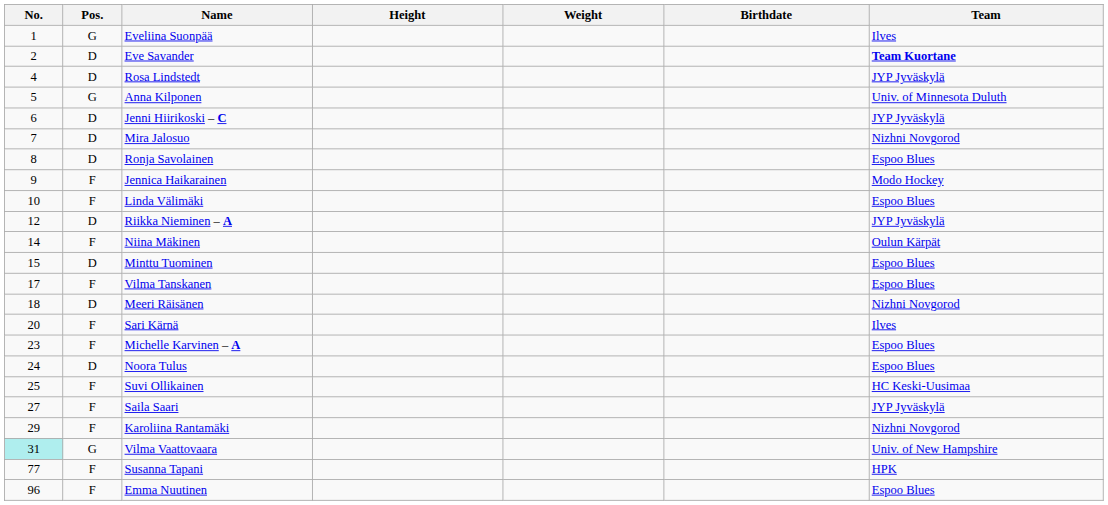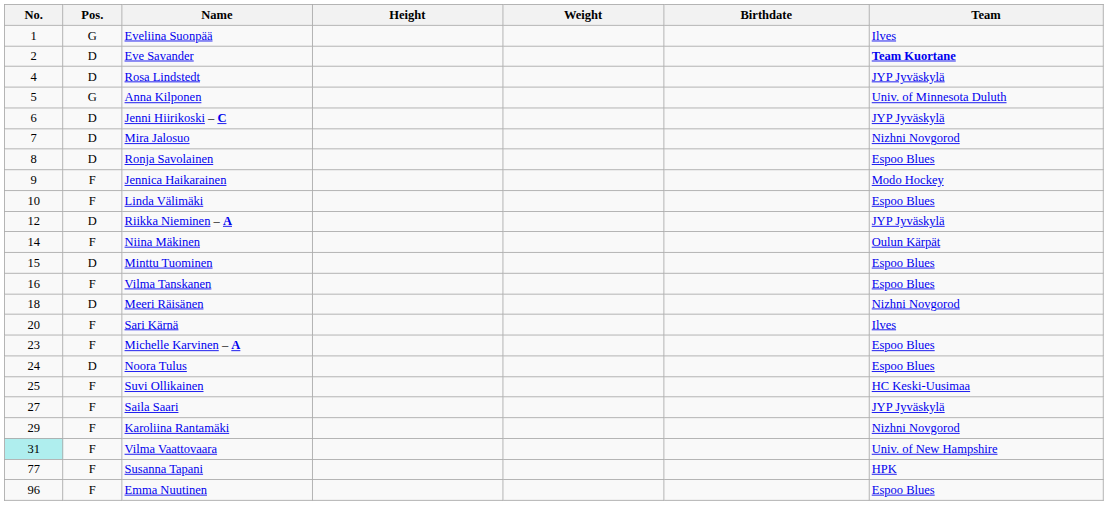 <table width="100%" class="wikitable sortable" style="font-size: 90%; text-align: center;">
 <tr>
 <th style="width:  4%;">No.</th>
 <th style="width:  4%;">Pos.</th>
 <th style="width: 13%;">Name</th>
 <th style="width: 13%;">Height</th>
 <th style="width: 11%;">Weight</th>
 <th style="width: 14%;">Birthdate</th>
 <th style="width: 16%;">Team</th>
 </tr>
 <tr>
 <td>1</td>
 <td>G</td>
 <td align=left><a href='#'>Eveliina Suonpää</a></td>
 <td></td>
 <td></td>
 <td></td>
 <td style="text-align:left;"> <a href='#'>Ilves</a></td>
 </tr>
 <tr>
 <td>2</td>
 <td>D</td>
 <td align=left><a href='#'>Eve Savander</a></td>
 <td></td>
 <td></td>
 <td></td>
 <td style="text-align:left;"><strong> <a href='#'>Team Kuortane</a></strong></td>
 </tr>
 <tr>
 <td>4</td>
 <td>D</td>
 <td align=left><a href='#'>Rosa Lindstedt</a></td>
 <td></td>
 <td></td>
 <td></td>
 <td style="text-align:left;"> <a href='#'>JYP Jyväskylä</a></td>
 </tr>
 <tr>
 <td>5</td>
 <td>G</td>
 <td align=left><a href='#'>Anna Kilponen</a></td>
 <td></td>
 <td></td>
 <td></td>
 <td style="text-align:left;"> <a href='#'>Univ. of Minnesota Duluth</a></td>
 </tr>
 <tr>
 <td>6</td>
 <td>D</td>
 <td align=left><a href='#'>Jenni Hiirikoski</a> – <strong><a href='#'>C</a></strong></td>
 <td></td>
 <td></td>
 <td></td>
 <td style="text-align:left;"> <a href='#'>JYP Jyväskylä</a></td>
 </tr>
 <tr>
 <td>7</td>
 <td>D</td>
 <td align=left><a href='#'>Mira Jalosuo</a></td>
 <td></td>
 <td></td>
 <td></td>
 <td style="text-align:left;"> <a href='#'>Nizhni Novgorod</a></td>
 </tr>
 <tr>
 <td>8</td>
 <td>D</td>
 <td align=left><a href='#'>Ronja Savolainen</a></td>
 <td></td>
 <td></td>
 <td></td>
 <td style="text-align:left;"> <a href='#'>Espoo Blues</a></td>
 </tr>
 <tr>
 <td>9</td>
 <td>F</td>
 <td align=left><a href='#'>Jennica Haikarainen</a></td>
 <td></td>
 <td></td>
 <td></td>
 <td style="text-align:left;"> <a href='#'>Modo Hockey</a></td>
 </tr>
 <tr>
 <td>10</td>
 <td>F</td>
 <td align=left><a href='#'>Linda Välimäki</a></td>
 <td></td>
 <td></td>
 <td></td>
 <td style="text-align:left;"> <a href='#'>Espoo Blues</a></td>
 </tr>
 <tr>
 <td>12</td>
 <td>D</td>
 <td align=left><a href='#'>Riikka Nieminen</a> – <strong><a href='#'>A</a></strong></td>
 <td></td>
 <td></td>
 <td></td>
 <td style="text-align:left;"> <a href='#'>JYP Jyväskylä</a></td>
 </tr>
 <tr>
 <td>14</td>
 <td>F</td>
 <td align=left><a href='#'>Niina Mäkinen</a></td>
 <td></td>
 <td></td>
 <td></td>
 <td style="text-align:left;"> <a href='#'>Oulun Kärpät</a></td>
 </tr>
 <tr>
 <td>15</td>
 <td>D</td>
 <td align=left><a href='#'>Minttu Tuominen</a></td>
 <td></td>
 <td></td>
 <td></td>
 <td style="text-align:left;"> <a href='#'>Espoo Blues</a></td>
 </tr>
 <tr>
-<td>17</td>
+<td>16</td>
 <td>F</td>
 <td align=left><a href='#'>Vilma Tanskanen</a></td>
 <td></td>
 <td></td>
 <td></td>
 <td style="text-align:left;"> <a href='#'>Espoo Blues</a></td>
 </tr>
 <tr>
 <td>18</td>
 <td>D</td>
 <td align=left><a href='#'>Meeri Räisänen</a></td>
 <td></td>
 <td></td>
 <td></td>
 <td style="text-align:left;"> <a href='#'>Nizhni Novgorod</a></td>
 </tr>
 <tr>
 <td>20</td>
 <td>F</td>
 <td align=left><a href='#'>Sari Kärnä</a></td>
 <td></td>
 <td></td>
 <td></td>
 <td style="text-align:left;"> <a href='#'>Ilves</a></td>
 </tr>
 <tr>
 <td>23</td>
 <td>F</td>
 <td align=left><a href='#'>Michelle Karvinen</a> – <strong><a href='#'>A</a></strong></td>
 <td></td>
 <td></td>
 <td></td>
 <td style="text-align:left;"> <a href='#'>Espoo Blues</a></td>
 </tr>
 <tr>
 <td>24</td>
 <td>D</td>
 <td align=left><a href='#'>Noora Tulus</a></td>
 <td></td>
 <td></td>
 <td></td>
 <td style="text-align:left;"> <a href='#'>Espoo Blues</a></td>
 </tr>
 <tr>
 <td>25</td>
 <td>F</td>
 <td align=left><a href='#'>Suvi Ollikainen</a></td>
 <td></td>
 <td></td>
 <td></td>
 <td style="text-align:left;"> <a href='#'>HC Keski-Uusimaa</a></td>
 </tr>
 <tr>
 <td>27</td>
 <td>F</td>
 <td align=left><a href='#'>Saila Saari</a></td>
 <td></td>
 <td></td>
 <td></td>
 <td style="text-align:left;"> <a href='#'>JYP Jyväskylä</a></td>
 </tr>
 <tr>
 <td>29</td>
 <td>F</td>
 <td align=left><a href='#'>Karoliina Rantamäki</a></td>
 <td></td>
 <td></td>
 <td></td>
 <td style="text-align:left;"> <a href='#'>Nizhni Novgorod</a></td>
 </tr>
 <tr>
 <td style="background: paleturquoise;">31</td>
-<td>G</td>
+<td>F</td>
 <td align=left><a href='#'>Vilma Vaattovaara</a></td>
 <td></td>
 <td></td>
 <td></td>
 <td style="text-align:left;"> <a href='#'>Univ. of New Hampshire</a></td>
 </tr>
 <tr>
 <td>77</td>
 <td>F</td>
 <td align=left><a href='#'>Susanna Tapani</a></td>
 <td></td>
 <td></td>
 <td></td>
 <td style="text-align:left;"> <a href='#'>HPK</a></td>
 </tr>
 <tr>
 <td>96</td>
 <td>F</td>
 <td align=left><a href='#'>Emma Nuutinen</a></td>
 <td></td>
 <td></td>
 <td></td>
 <td style="text-align:left;"> <a href='#'>Espoo Blues</a></td>
 </tr>
 </table>
